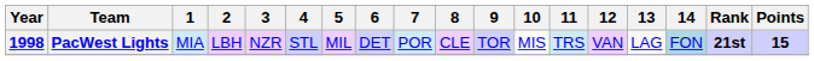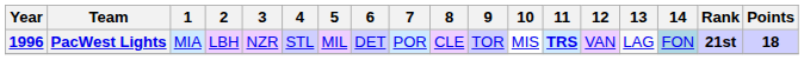 <table class="wikitable" style="text-align:center; font-size:95%">
 <tr>
 <th>Year</th>
 <th>Team</th>
 <th>1</th>
 <th>2</th>
 <th>3</th>
 <th>4</th>
 <th>5</th>
 <th>6</th>
 <th>7</th>
 <th>8</th>
 <th>9</th>
 <th>10</th>
 <th>11</th>
 <th>12</th>
 <th>13</th>
 <th>14</th>
 <th>Rank</th>
 <th>Points</th>
 </tr>
 <tr>
-<th><a href='#'>1998</a></th>
+<th><a href='#'>1996</a></th>
 <th><a href='#'>PacWest Lights</a></th>
 <td style="background:#CFEAFF;"><a href='#'>MIA</a><br></td>
 <td style="background:#EFCFFF;"><a href='#'>LBH</a><br></td>
 <td style="background:#EFCFFF;"><a href='#'>NZR</a><br></td>
 <td style="background:#CFCFFF;"><a href='#'>STL</a><br></td>
 <td style="background:#EFCFFF;"><a href='#'>MIL</a><br></td>
 <td style="background:#CFCFFF;"><a href='#'>DET</a><br></td>
 <td style="background:#CFEAFF;"><a href='#'>POR</a><br></td>
 <td style="background:#EFCFFF;"><a href='#'>CLE</a><br></td>
 <td style="background:#CFCFFF;"><a href='#'>TOR</a><br></td>
 <td style="background:#FFFFFF;"><a href='#'>MIS</a><br></td>
-<td style="background:#CFEAFF;"><a href='#'>TRS</a><br></td>
+<td style="background:#CFEAFF;"><strong><a href='#'>TRS</a><br></strong></td>
 <td style="background:#EFCFFF;"><a href='#'>VAN</a><br></td>
 <td><a href='#'>LAG</a></td>
 <td style="background: lightblue;"><a href='#'>FON</a></td>
 <th style="background:#CFCFFF;"><strong>21st</strong></th>
-<th style="background:#CFCFFF;"><strong>15</strong></th>
+<th style="background:#CFCFFF;"><strong>18</strong></th>
 </tr>
 <tr>
 </tr>
 </table>
